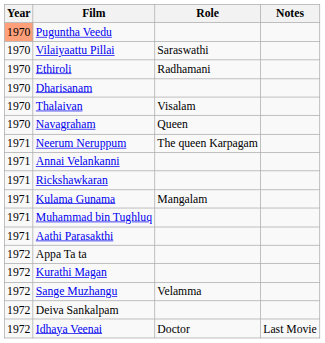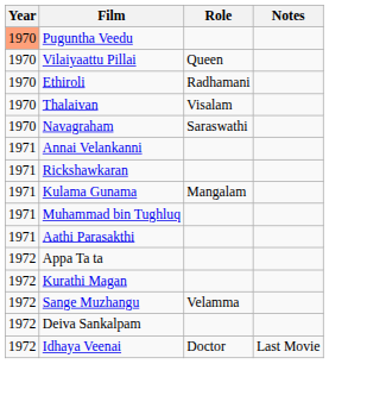 <table class="wikitable sortable">
 <tr>
 <th>Year</th>
 <th>Film</th>
 <th>Role</th>
 <th>Notes</th>
 </tr>
 <tr>
 <td style="background: lightsalmon;">1970</td>
 <td><a href='#'>Puguntha Veedu</a></td>
 <td></td>
 <td></td>
 </tr>
 <tr>
 <td>1970</td>
 <td><a href='#'>Vilaiyaattu Pillai</a></td>
-<td>Saraswathi</td>
+<td>Queen</td>
 <td></td>
 </tr>
 <tr>
 <td>1970</td>
 <td><a href='#'>Ethiroli</a></td>
 <td>Radhamani</td>
-<td></td>
-</tr>
-<tr>
-<td>1970</td>
-<td><a href='#'>Dharisanam</a></td>
-<td></td>
 <td></td>
 </tr>
 <tr>
 <td>1970</td>
 <td><a href='#'>Thalaivan</a></td>
 <td>Visalam</td>
 <td></td>
 </tr>
 <tr>
 <td>1970</td>
 <td><a href='#'>Navagraham</a></td>
-<td>Queen</td>
-<td></td>
-</tr>
-<tr>
-<td>1971</td>
-<td><a href='#'>Neerum Neruppum</a></td>
-<td>The queen Karpagam</td>
+<td>Saraswathi</td>
 <td></td>
 </tr>
 <tr>
 <td>1971</td>
 <td><a href='#'>Annai Velankanni</a></td>
 <td></td>
 <td></td>
 </tr>
 <tr>
 <td>1971</td>
 <td><a href='#'>Rickshawkaran</a></td>
 <td></td>
 <td></td>
 </tr>
 <tr>
 <td>1971</td>
 <td><a href='#'>Kulama Gunama</a></td>
 <td>Mangalam</td>
 <td></td>
 </tr>
 <tr>
 <td>1971</td>
 <td><a href='#'>Muhammad bin Tughluq</a></td>
 <td></td>
 <td></td>
 </tr>
 <tr>
 <td>1971</td>
 <td><a href='#'>Aathi Parasakthi</a></td>
 <td></td>
 <td></td>
 </tr>
 <tr>
 <td>1972</td>
 <td>Appa Ta ta</td>
 <td></td>
 <td></td>
 </tr>
 <tr>
 <td>1972</td>
 <td><a href='#'>Kurathi Magan</a></td>
 <td></td>
 <td></td>
 </tr>
 <tr>
 <td>1972</td>
 <td><a href='#'>Sange Muzhangu</a></td>
 <td>Velamma</td>
 <td></td>
 </tr>
 <tr>
 <td>1972</td>
 <td>Deiva Sankalpam</td>
 <td></td>
 <td></td>
 </tr>
 <tr>
 <td>1972</td>
 <td><a href='#'>Idhaya Veenai</a></td>
 <td>Doctor</td>
 <td>Last Movie</td>
 </tr>
 </table>
